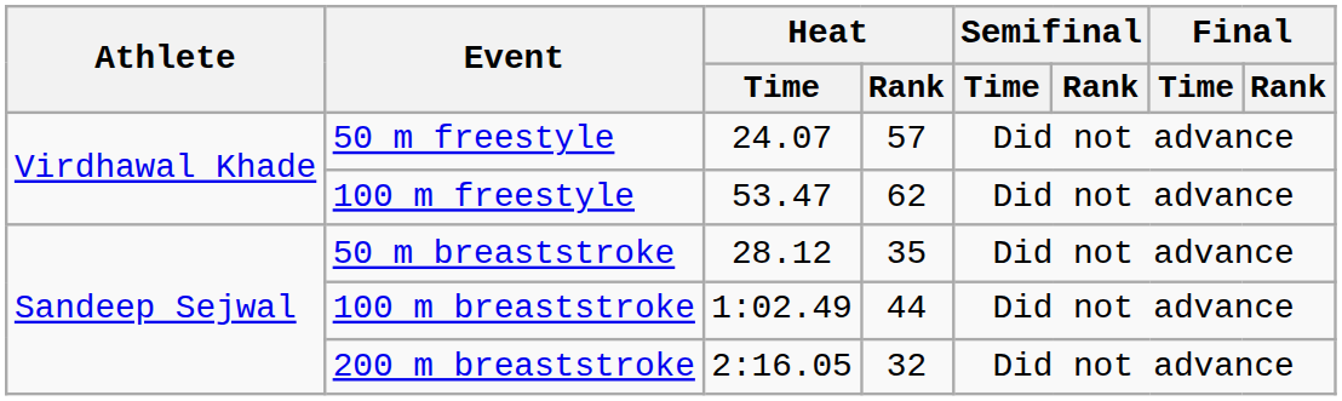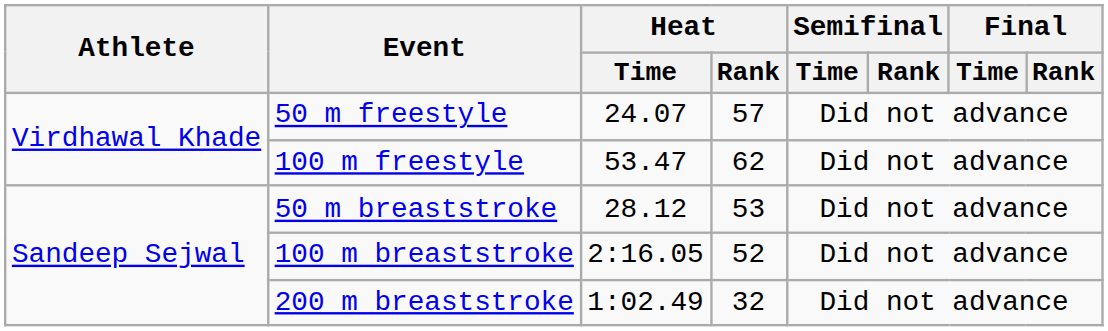 <table class="wikitable"  style="font-size:90%">
 <tr>
 <th rowspan="2">Athlete</th>
 <th rowspan="2">Event</th>
 <th colspan="2">Heat</th>
 <th colspan="2">Semifinal</th>
 <th colspan="2">Final</th>
 </tr>
 <tr style="font-size:95%">
 <th>Time</th>
 <th>Rank</th>
 <th>Time</th>
 <th>Rank</th>
 <th>Time</th>
 <th>Rank</th>
 </tr>
 <tr align=center>
 <td align=left rowspan=2><a href='#'>Virdhawal Khade</a></td>
 <td align=left><a href='#'>50 m freestyle</a></td>
 <td>24.07</td>
 <td>57</td>
 <td colspan=4>Did not advance</td>
 </tr>
 <tr align=center>
 <td align=left><a href='#'>100 m freestyle</a></td>
 <td>53.47</td>
 <td>62</td>
 <td colspan=4>Did not advance</td>
 </tr>
 <tr align=center>
 <td align=left rowspan=3><a href='#'>Sandeep Sejwal</a></td>
 <td align=left><a href='#'>50 m breaststroke</a></td>
 <td>28.12</td>
-<td>35</td>
+<td>53</td>
 <td colspan=4>Did not advance</td>
 </tr>
 <tr align=center>
 <td align=left><a href='#'>100 m breaststroke</a></td>
-<td>1:02.49</td>
-<td>44</td>
+<td>2:16.05</td>
+<td>52</td>
 <td colspan=4>Did not advance</td>
 </tr>
 <tr align=center>
 <td align=left><a href='#'>200 m breaststroke</a></td>
-<td>2:16.05</td>
+<td>1:02.49</td>
 <td>32</td>
 <td colspan=4>Did not advance</td>
 </tr>
 </table>
